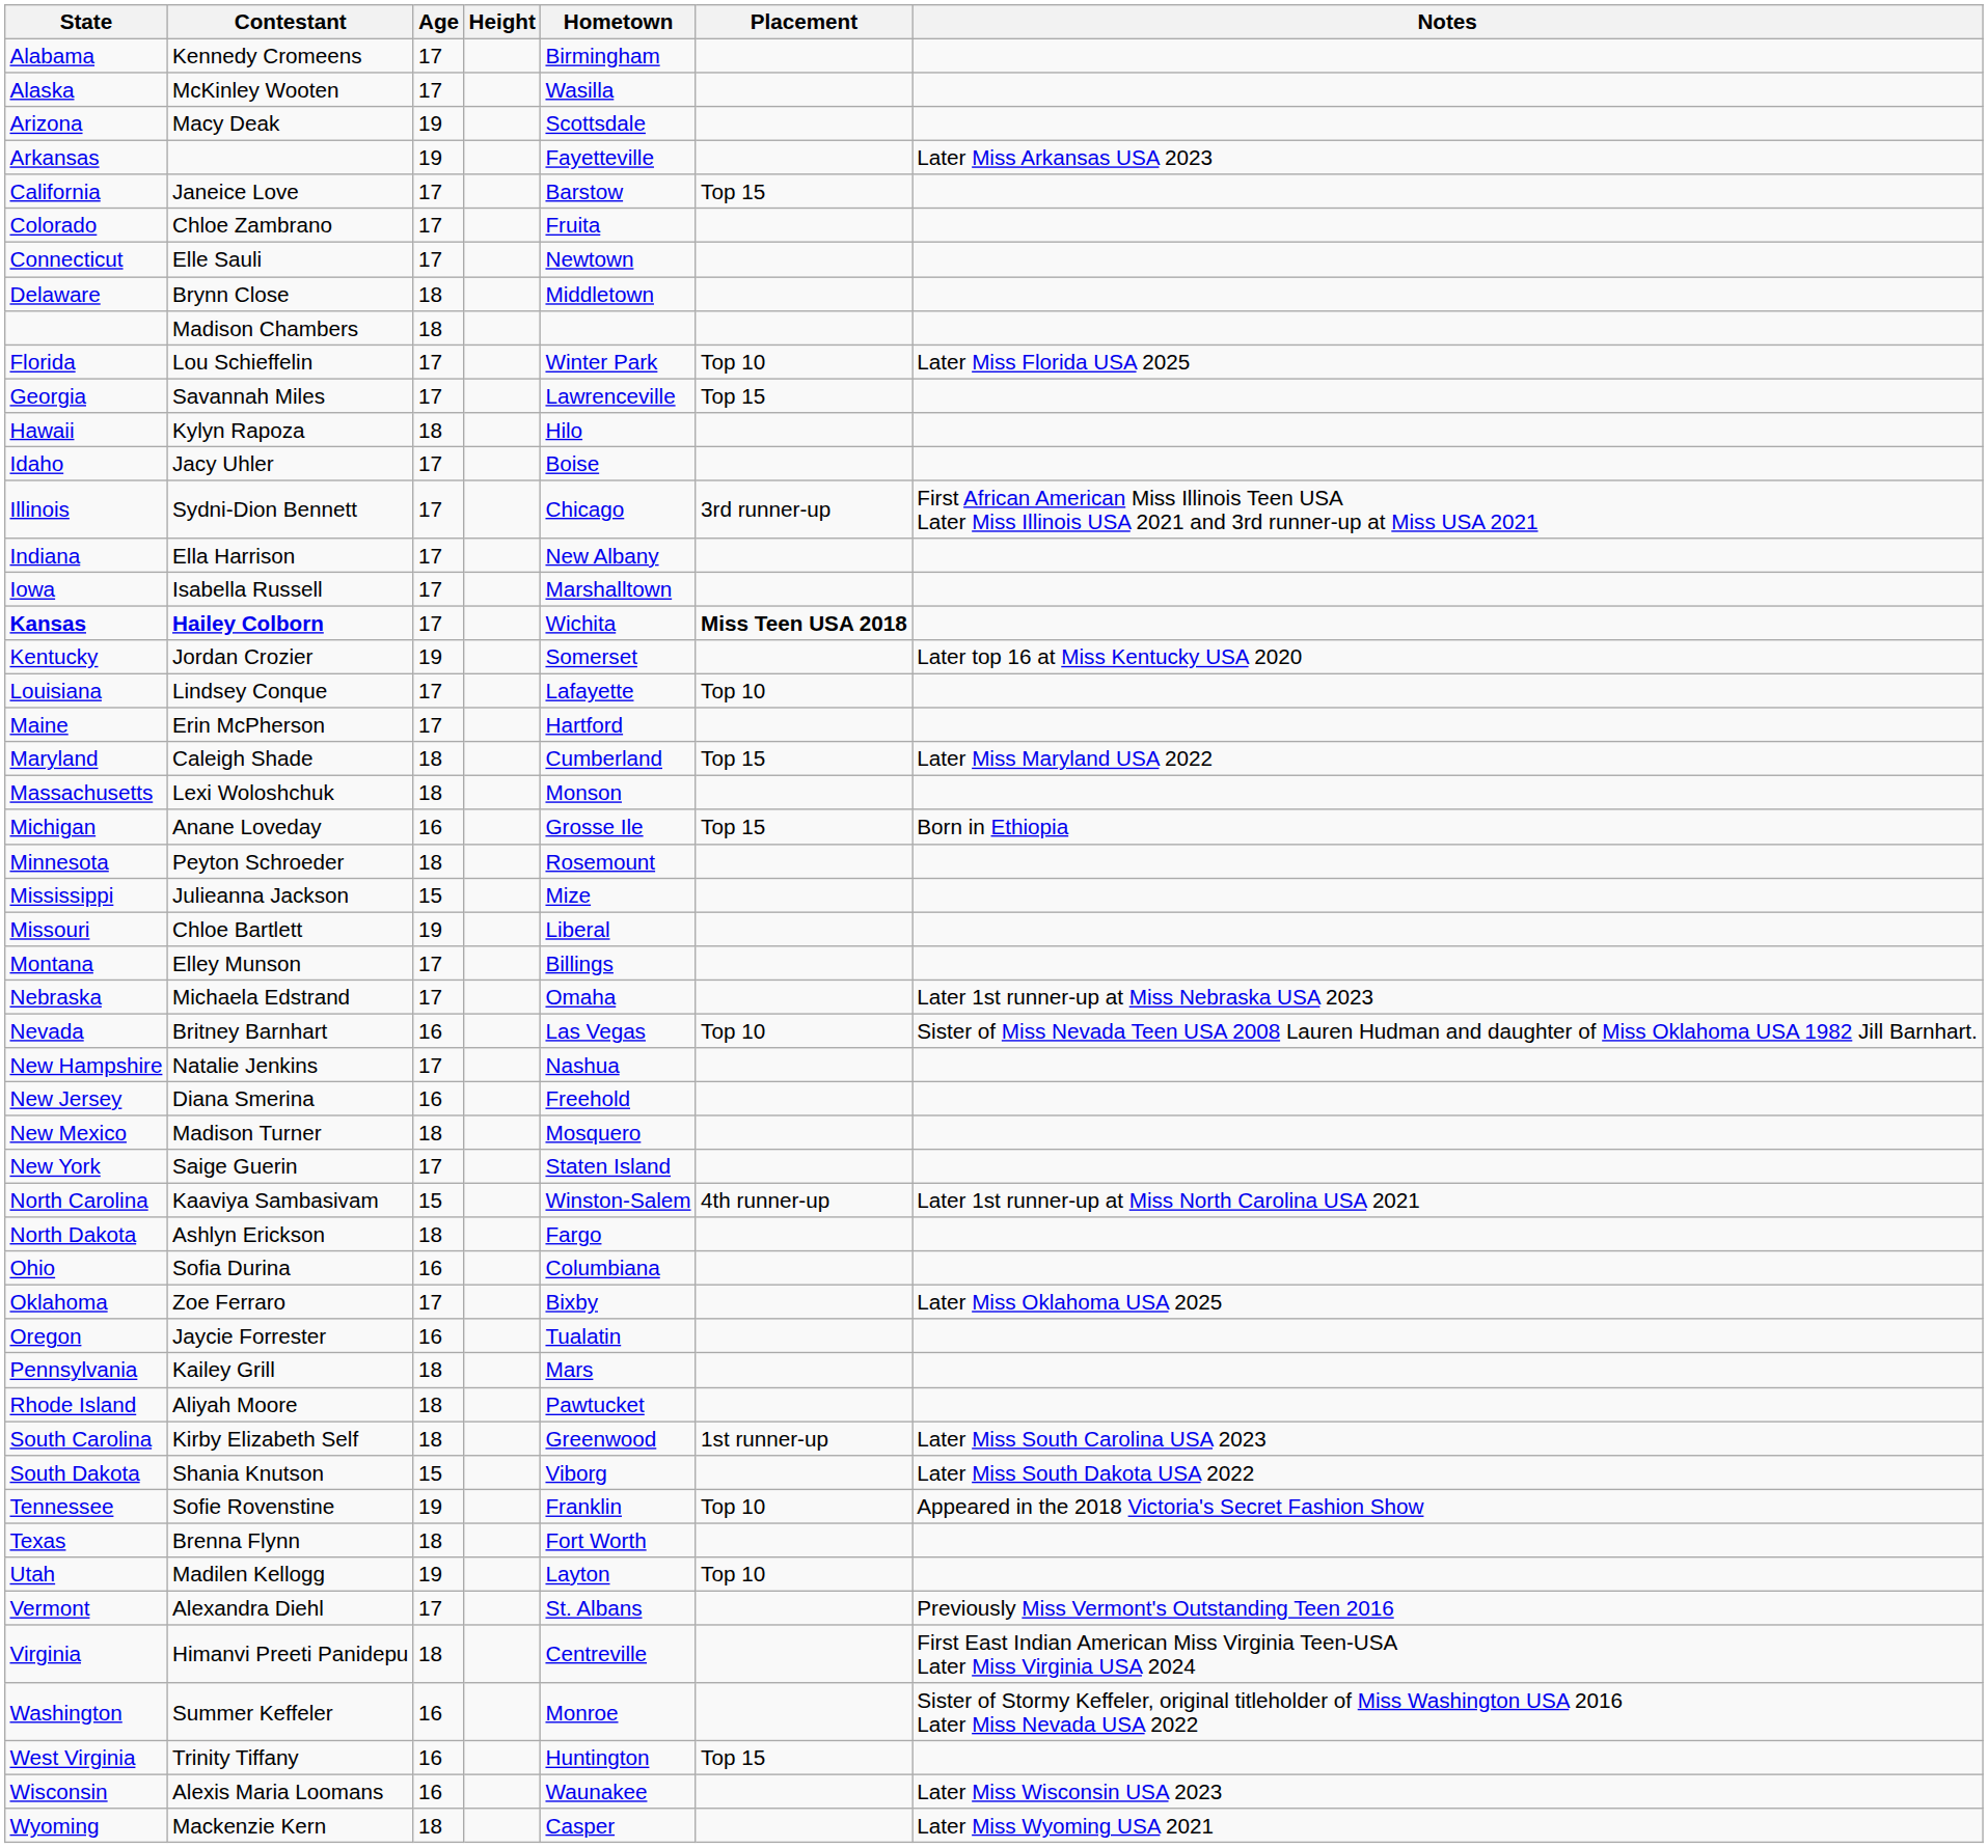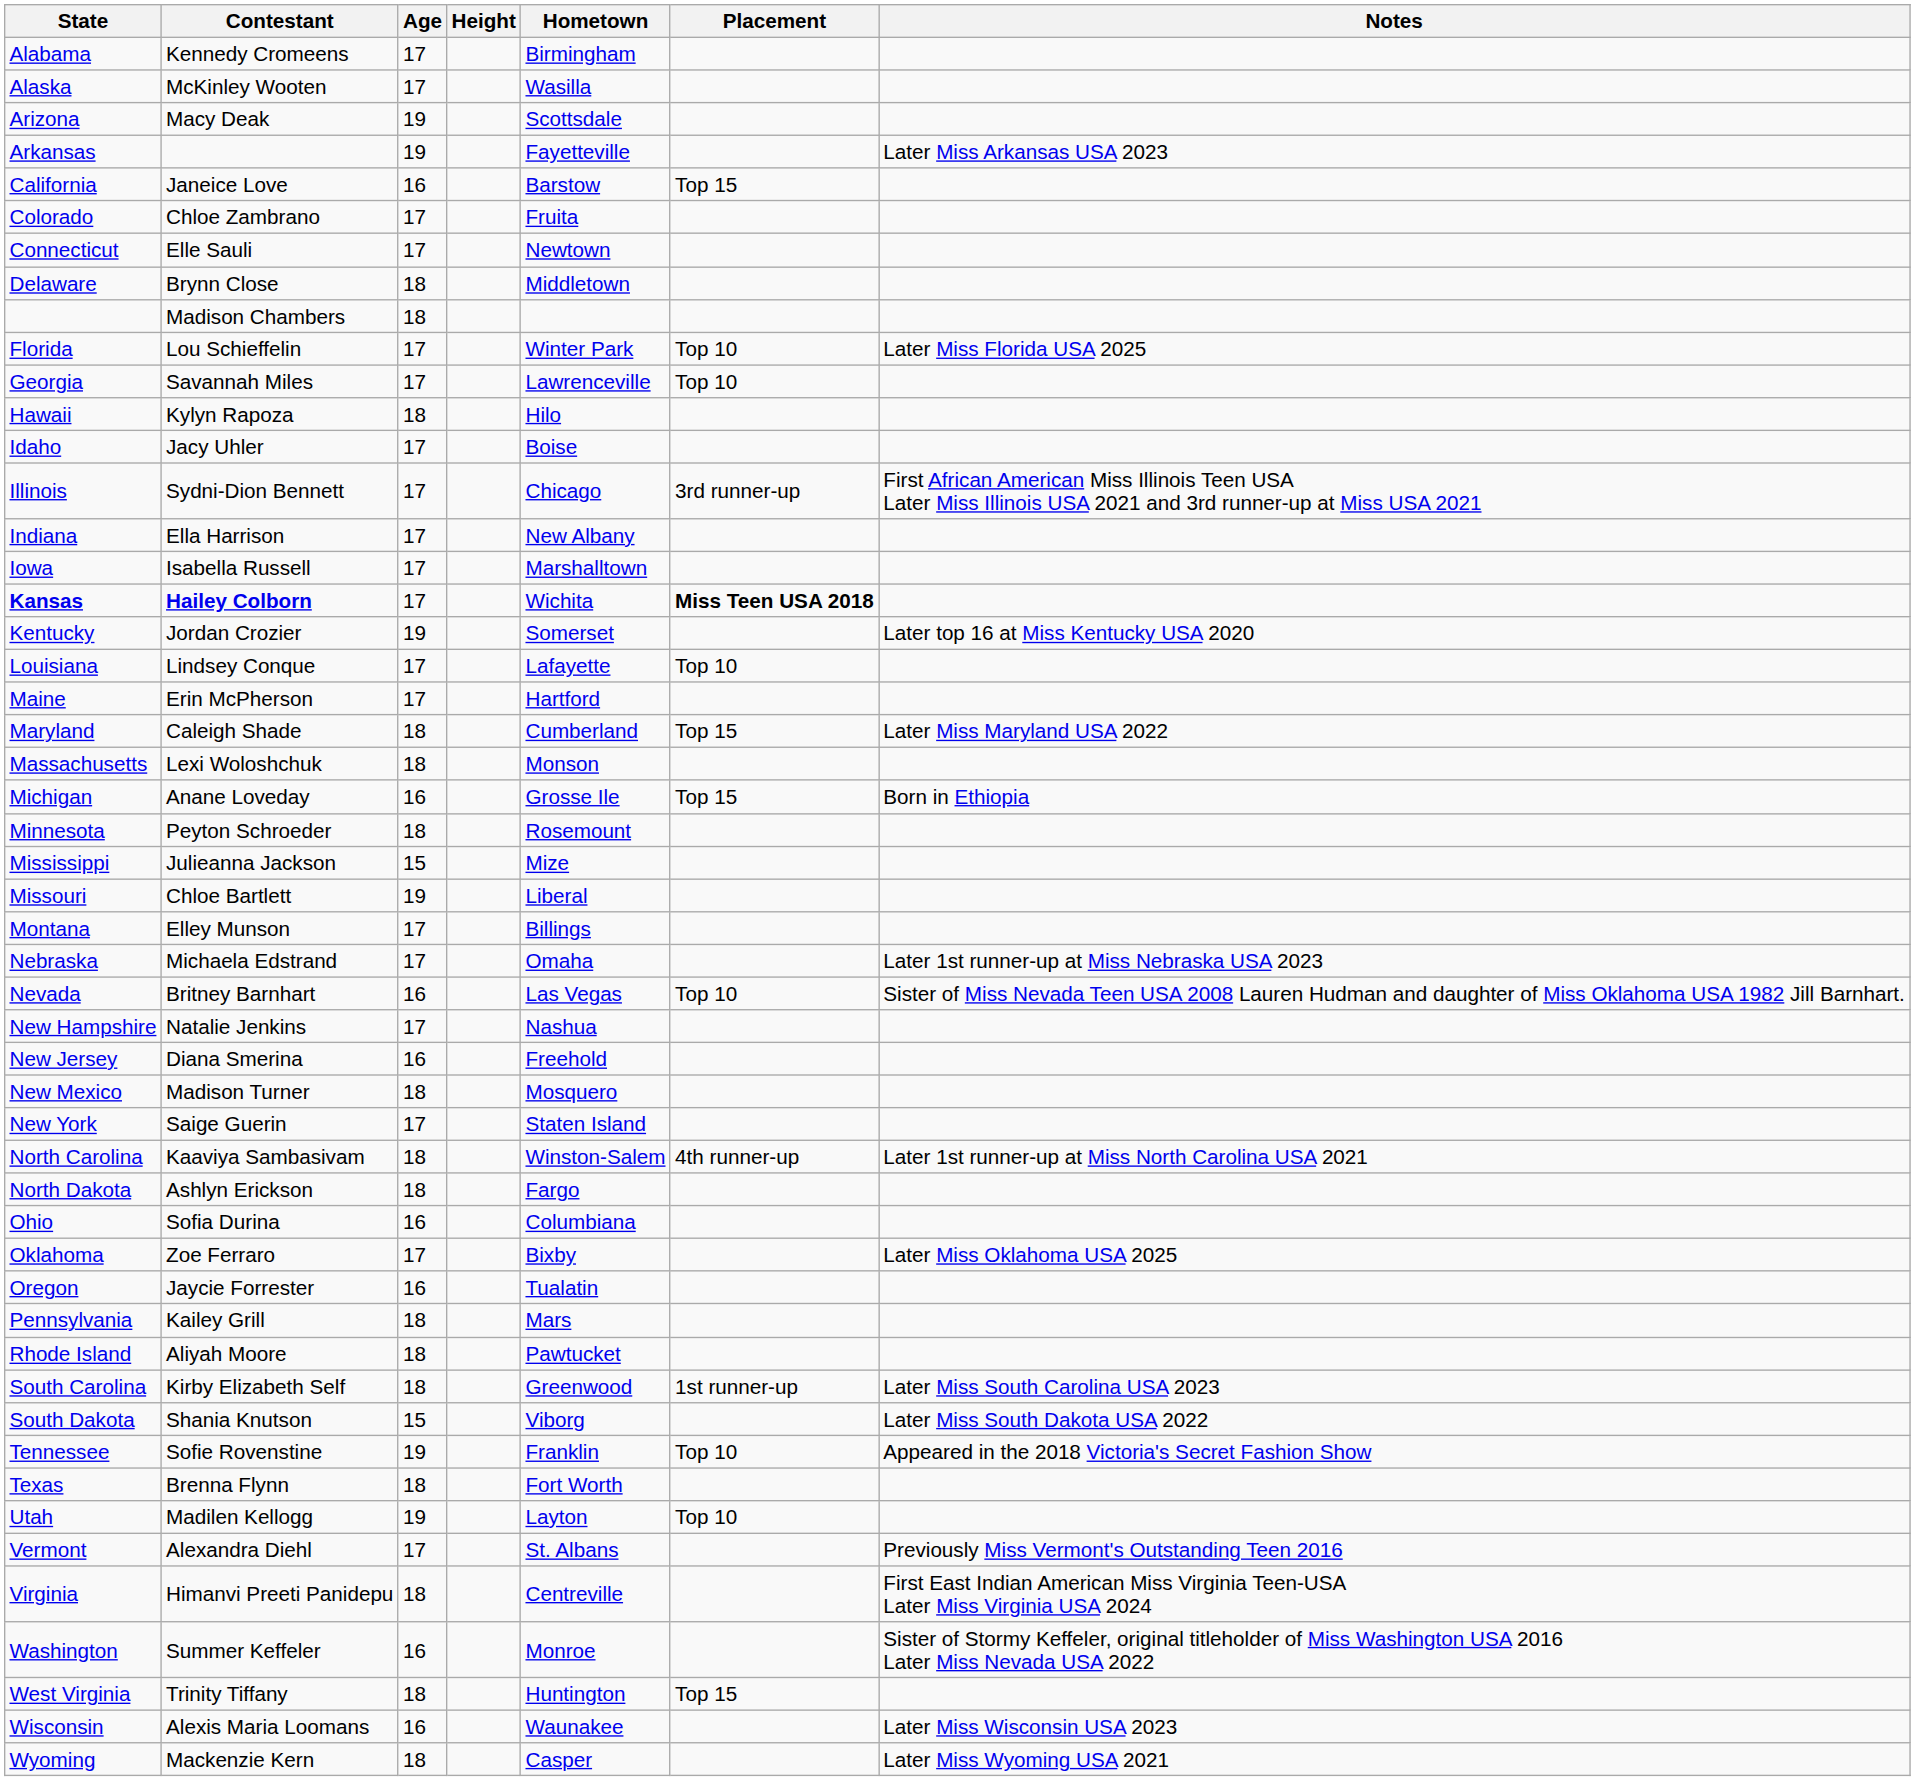 <table class="wikitable sortable" style="font-size: 95%;">
 <tr>
 <th>State</th>
 <th>Contestant</th>
 <th>Age</th>
 <th>Height</th>
 <th>Hometown</th>
 <th>Placement</th>
 <th>Notes</th>
 </tr>
 <tr>
 <td><a href='#'>Alabama</a></td>
 <td>Kennedy Cromeens</td>
 <td>17</td>
 <td></td>
 <td><a href='#'>Birmingham</a></td>
 <td></td>
 <td></td>
 </tr>
 <tr>
 <td><a href='#'>Alaska</a></td>
 <td>McKinley Wooten</td>
 <td>17</td>
 <td></td>
 <td><a href='#'>Wasilla</a></td>
 <td></td>
 <td></td>
 </tr>
 <tr>
 <td><a href='#'>Arizona</a></td>
 <td>Macy Deak</td>
 <td>19</td>
 <td></td>
 <td><a href='#'>Scottsdale</a></td>
 <td></td>
 <td></td>
 </tr>
 <tr>
 <td><a href='#'>Arkansas</a></td>
 <td></td>
 <td>19</td>
 <td></td>
 <td><a href='#'>Fayetteville</a></td>
 <td></td>
 <td>Later <a href='#'>Miss Arkansas USA</a> 2023</td>
 </tr>
 <tr>
 <td><a href='#'>California</a></td>
 <td>Janeice Love</td>
-<td>17</td>
+<td>16</td>
 <td></td>
 <td><a href='#'>Barstow</a></td>
 <td>Top 15</td>
 <td></td>
 </tr>
 <tr>
 <td><a href='#'>Colorado</a></td>
 <td>Chloe Zambrano</td>
 <td>17</td>
 <td></td>
 <td><a href='#'>Fruita</a></td>
 <td></td>
 <td></td>
 </tr>
 <tr>
 <td><a href='#'>Connecticut</a></td>
 <td>Elle Sauli</td>
 <td>17</td>
 <td></td>
 <td><a href='#'>Newtown</a></td>
 <td></td>
 <td></td>
 </tr>
 <tr>
 <td><a href='#'>Delaware</a></td>
 <td>Brynn Close</td>
 <td>18</td>
 <td></td>
 <td><a href='#'>Middletown</a></td>
 <td></td>
 <td></td>
 </tr>
 <tr>
 <td></td>
 <td>Madison Chambers</td>
 <td>18</td>
 <td></td>
 <td></td>
 <td></td>
 <td></td>
 </tr>
 <tr>
 <td><a href='#'>Florida</a></td>
 <td>Lou Schieffelin</td>
 <td>17</td>
 <td></td>
 <td><a href='#'>Winter Park</a></td>
 <td>Top 10</td>
 <td>Later <a href='#'>Miss Florida USA</a> 2025</td>
 </tr>
 <tr>
 <td><a href='#'>Georgia</a></td>
 <td>Savannah Miles</td>
 <td>17</td>
 <td></td>
 <td><a href='#'>Lawrenceville</a></td>
-<td>Top 15</td>
+<td>Top 10</td>
 <td></td>
 </tr>
 <tr>
 <td><a href='#'>Hawaii</a></td>
 <td>Kylyn Rapoza</td>
 <td>18</td>
 <td></td>
 <td><a href='#'>Hilo</a></td>
 <td></td>
 <td></td>
 </tr>
 <tr>
 <td><a href='#'>Idaho</a></td>
 <td>Jacy Uhler</td>
 <td>17</td>
 <td></td>
 <td><a href='#'>Boise</a></td>
 <td></td>
 <td></td>
 </tr>
 <tr>
 <td><a href='#'>Illinois</a></td>
 <td>Sydni-Dion Bennett</td>
 <td>17</td>
 <td></td>
 <td><a href='#'>Chicago</a></td>
 <td>3rd runner-up</td>
 <td>First <a href='#'>African American</a> Miss Illinois Teen USA<br>Later <a href='#'>Miss Illinois USA</a> 2021 and 3rd runner-up at <a href='#'>Miss USA 2021</a></td>
 </tr>
 <tr>
 <td><a href='#'>Indiana</a></td>
 <td>Ella Harrison</td>
 <td>17</td>
 <td></td>
 <td><a href='#'>New Albany</a></td>
 <td></td>
 <td></td>
 </tr>
 <tr>
 <td><a href='#'>Iowa</a></td>
 <td>Isabella Russell</td>
 <td>17</td>
 <td></td>
 <td><a href='#'>Marshalltown</a></td>
 <td></td>
 <td></td>
 </tr>
 <tr>
 <td><strong><a href='#'>Kansas</a></strong></td>
 <td><strong><a href='#'>Hailey Colborn</a></strong></td>
 <td>17</td>
 <td></td>
 <td><a href='#'>Wichita</a></td>
 <td><strong>Miss Teen USA 2018</strong></td>
 <td></td>
 </tr>
 <tr>
 <td><a href='#'>Kentucky</a></td>
 <td>Jordan Crozier</td>
 <td>19</td>
 <td></td>
 <td><a href='#'>Somerset</a></td>
 <td></td>
 <td>Later top 16 at <a href='#'>Miss Kentucky USA</a> 2020</td>
 </tr>
 <tr>
 <td><a href='#'>Louisiana</a></td>
 <td>Lindsey Conque</td>
 <td>17</td>
 <td></td>
 <td><a href='#'>Lafayette</a></td>
 <td>Top 10</td>
 <td></td>
 </tr>
 <tr>
 <td><a href='#'>Maine</a></td>
 <td>Erin McPherson</td>
 <td>17</td>
 <td></td>
 <td><a href='#'>Hartford</a></td>
 <td></td>
 <td></td>
 </tr>
 <tr>
 <td><a href='#'>Maryland</a></td>
 <td>Caleigh Shade</td>
 <td>18</td>
 <td></td>
 <td><a href='#'>Cumberland</a></td>
 <td>Top 15</td>
 <td>Later <a href='#'>Miss Maryland USA</a> 2022</td>
 </tr>
 <tr>
 <td><a href='#'>Massachusetts</a></td>
 <td>Lexi Woloshchuk</td>
 <td>18</td>
 <td></td>
 <td><a href='#'>Monson</a></td>
 <td></td>
 <td></td>
 </tr>
 <tr>
 <td><a href='#'>Michigan</a></td>
 <td>Anane Loveday</td>
 <td>16</td>
 <td></td>
 <td><a href='#'>Grosse Ile</a></td>
 <td>Top 15</td>
 <td>Born in <a href='#'>Ethiopia</a></td>
 </tr>
 <tr>
 <td><a href='#'>Minnesota</a></td>
 <td>Peyton Schroeder</td>
 <td>18</td>
 <td></td>
 <td><a href='#'>Rosemount</a></td>
 <td></td>
 <td></td>
 </tr>
 <tr>
 <td><a href='#'>Mississippi</a></td>
 <td>Julieanna Jackson</td>
 <td>15</td>
 <td></td>
 <td><a href='#'>Mize</a></td>
 <td></td>
 <td></td>
 </tr>
 <tr>
 <td><a href='#'>Missouri</a></td>
 <td>Chloe Bartlett</td>
 <td>19</td>
 <td></td>
 <td><a href='#'>Liberal</a></td>
 <td></td>
 <td></td>
 </tr>
 <tr>
 <td><a href='#'>Montana</a></td>
 <td>Elley Munson</td>
 <td>17</td>
 <td></td>
 <td><a href='#'>Billings</a></td>
 <td></td>
 <td></td>
 </tr>
 <tr>
 <td><a href='#'>Nebraska</a></td>
 <td>Michaela Edstrand</td>
 <td>17</td>
 <td></td>
 <td><a href='#'>Omaha</a></td>
 <td></td>
 <td>Later 1st runner-up at <a href='#'>Miss Nebraska USA</a> 2023</td>
 </tr>
 <tr>
 <td><a href='#'>Nevada</a></td>
 <td>Britney Barnhart</td>
 <td>16</td>
 <td></td>
 <td><a href='#'>Las Vegas</a></td>
 <td>Top 10</td>
 <td>Sister of <a href='#'>Miss Nevada Teen USA 2008</a> Lauren Hudman and daughter of <a href='#'>Miss Oklahoma USA 1982</a> Jill Barnhart.</td>
 </tr>
 <tr>
 <td><a href='#'>New Hampshire</a></td>
 <td>Natalie Jenkins</td>
 <td>17</td>
 <td></td>
 <td><a href='#'>Nashua</a></td>
 <td></td>
 <td></td>
 </tr>
 <tr>
 <td><a href='#'>New Jersey</a></td>
 <td>Diana Smerina</td>
 <td>16</td>
 <td></td>
 <td><a href='#'>Freehold</a></td>
 <td></td>
 <td></td>
 </tr>
 <tr>
 <td><a href='#'>New Mexico</a></td>
 <td>Madison Turner</td>
 <td>18</td>
 <td></td>
 <td><a href='#'>Mosquero</a></td>
 <td></td>
 <td></td>
 </tr>
 <tr>
 <td><a href='#'>New York</a></td>
 <td>Saige Guerin</td>
 <td>17</td>
 <td></td>
 <td><a href='#'>Staten Island</a></td>
 <td></td>
 <td></td>
 </tr>
 <tr>
 <td><a href='#'>North Carolina</a></td>
 <td>Kaaviya Sambasivam</td>
-<td>15</td>
+<td>18</td>
 <td></td>
 <td><a href='#'>Winston-Salem</a></td>
 <td>4th runner-up</td>
 <td>Later 1st runner-up at <a href='#'>Miss North Carolina USA</a> 2021</td>
 </tr>
 <tr>
 <td><a href='#'>North Dakota</a></td>
 <td>Ashlyn Erickson</td>
 <td>18</td>
 <td></td>
 <td><a href='#'>Fargo</a></td>
 <td></td>
 <td></td>
 </tr>
 <tr>
 <td><a href='#'>Ohio</a></td>
 <td>Sofia Durina</td>
 <td>16</td>
 <td></td>
 <td><a href='#'>Columbiana</a></td>
 <td></td>
 <td></td>
 </tr>
 <tr>
 <td><a href='#'>Oklahoma</a></td>
 <td>Zoe Ferraro</td>
 <td>17</td>
 <td></td>
 <td><a href='#'>Bixby</a></td>
 <td></td>
 <td>Later <a href='#'>Miss Oklahoma USA</a> 2025</td>
 </tr>
 <tr>
 <td><a href='#'>Oregon</a></td>
 <td>Jaycie Forrester</td>
 <td>16</td>
 <td></td>
 <td><a href='#'>Tualatin</a></td>
 <td></td>
 <td></td>
 </tr>
 <tr>
 <td><a href='#'>Pennsylvania</a></td>
 <td>Kailey Grill</td>
 <td>18</td>
 <td></td>
 <td><a href='#'>Mars</a></td>
 <td></td>
 <td></td>
 </tr>
 <tr>
 <td><a href='#'>Rhode Island</a></td>
 <td>Aliyah Moore</td>
 <td>18</td>
 <td></td>
 <td><a href='#'>Pawtucket</a></td>
 <td></td>
 <td></td>
 </tr>
 <tr>
 <td><a href='#'>South Carolina</a></td>
 <td>Kirby Elizabeth Self</td>
 <td>18</td>
 <td></td>
 <td><a href='#'>Greenwood</a></td>
 <td>1st runner-up</td>
 <td>Later <a href='#'>Miss South Carolina USA</a> 2023</td>
 </tr>
 <tr>
 <td><a href='#'>South Dakota</a></td>
 <td>Shania Knutson</td>
 <td>15</td>
 <td></td>
 <td><a href='#'>Viborg</a></td>
 <td></td>
 <td>Later <a href='#'>Miss South Dakota USA</a> 2022</td>
 </tr>
 <tr>
 <td><a href='#'>Tennessee</a></td>
 <td>Sofie Rovenstine</td>
 <td>19</td>
 <td></td>
 <td><a href='#'>Franklin</a></td>
 <td>Top 10</td>
 <td>Appeared in the 2018 <a href='#'>Victoria's Secret Fashion Show</a></td>
 </tr>
 <tr>
 <td><a href='#'>Texas</a></td>
 <td>Brenna Flynn</td>
 <td>18</td>
 <td></td>
 <td><a href='#'>Fort Worth</a></td>
 <td></td>
 <td></td>
 </tr>
 <tr>
 <td><a href='#'>Utah</a></td>
 <td>Madilen Kellogg</td>
 <td>19</td>
 <td></td>
 <td><a href='#'>Layton</a></td>
 <td>Top 10</td>
 <td></td>
 </tr>
 <tr>
 <td><a href='#'>Vermont</a></td>
 <td>Alexandra Diehl</td>
 <td>17</td>
 <td></td>
 <td><a href='#'>St. Albans</a></td>
 <td></td>
 <td>Previously <a href='#'>Miss Vermont's Outstanding Teen 2016</a></td>
 </tr>
 <tr>
 <td><a href='#'>Virginia</a></td>
 <td>Himanvi Preeti Panidepu</td>
 <td>18</td>
 <td></td>
 <td><a href='#'>Centreville</a></td>
 <td></td>
 <td>First East Indian American Miss Virginia Teen-USA<br>Later <a href='#'>Miss Virginia USA</a> 2024</td>
 </tr>
 <tr>
 <td><a href='#'>Washington</a></td>
 <td>Summer Keffeler</td>
 <td>16</td>
 <td></td>
 <td><a href='#'>Monroe</a></td>
 <td></td>
 <td>Sister of Stormy Keffeler, original titleholder of <a href='#'>Miss Washington USA</a> 2016<br>Later <a href='#'>Miss Nevada USA</a> 2022</td>
 </tr>
 <tr>
 <td><a href='#'>West Virginia</a></td>
 <td>Trinity Tiffany</td>
-<td>16</td>
+<td>18</td>
 <td></td>
 <td><a href='#'>Huntington</a></td>
 <td>Top 15</td>
 <td></td>
 </tr>
 <tr>
 <td><a href='#'>Wisconsin</a></td>
 <td>Alexis Maria Loomans</td>
 <td>16</td>
 <td></td>
 <td><a href='#'>Waunakee</a></td>
 <td></td>
 <td>Later <a href='#'>Miss Wisconsin USA</a> 2023</td>
 </tr>
 <tr>
 <td><a href='#'>Wyoming</a></td>
 <td>Mackenzie Kern</td>
 <td>18</td>
 <td></td>
 <td><a href='#'>Casper</a></td>
 <td></td>
 <td>Later <a href='#'>Miss Wyoming USA</a> 2021</td>
 </tr>
 </table>
